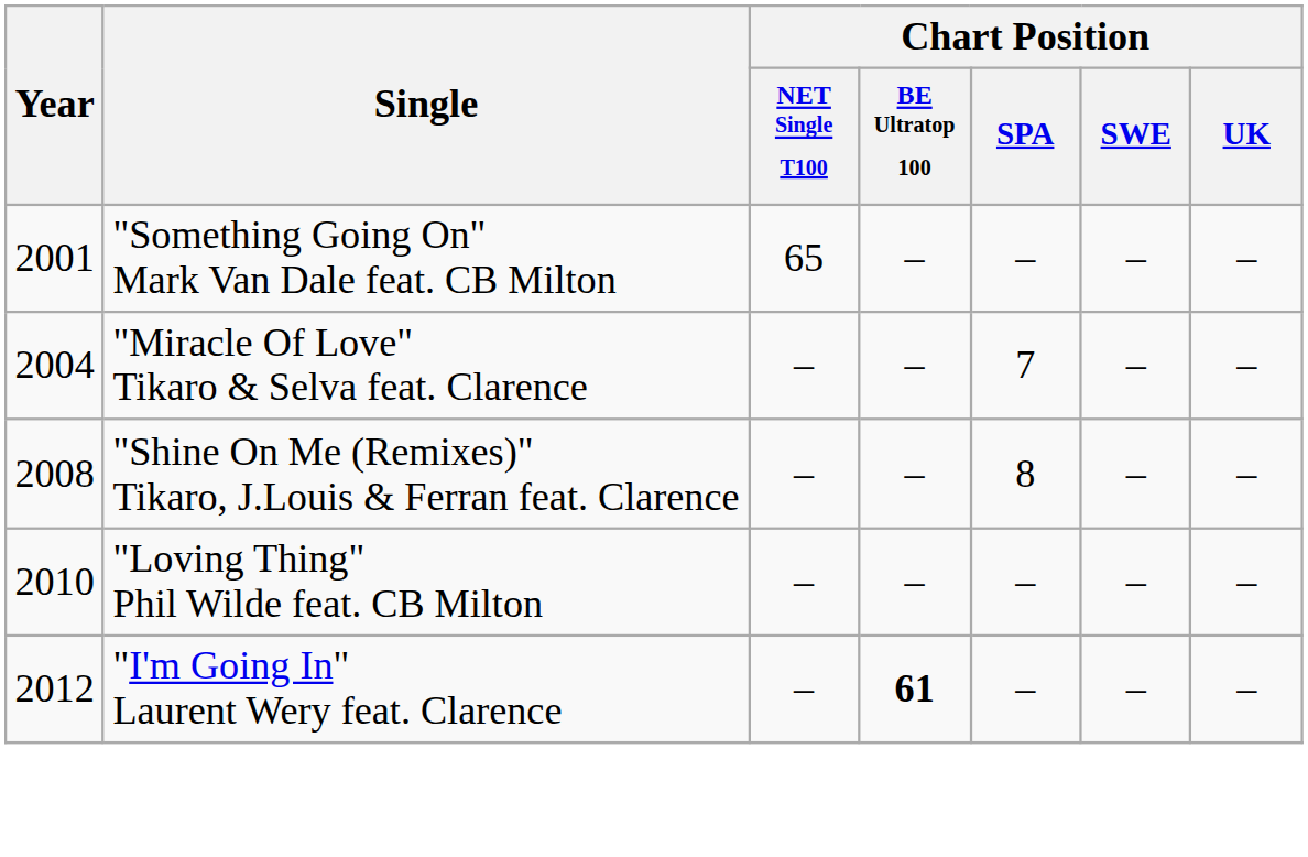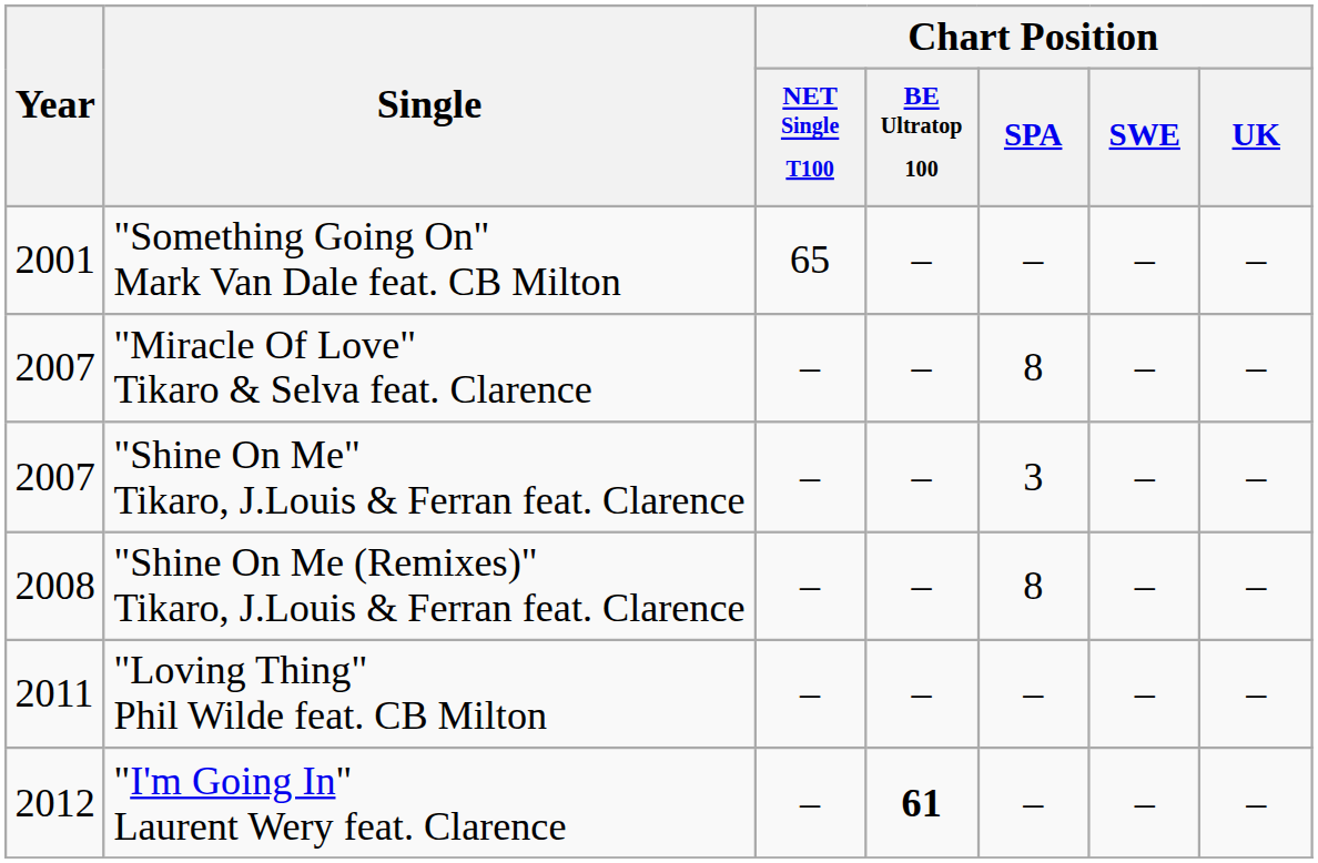 <table class="wikitable">
 <tr>
 <th rowspan="2">Year</th>
 <th rowspan="2">Single</th>
 <th colspan="5">Chart Position</th>
 </tr>
 <tr>
 <th style="width:3em;font-size:80%"align="center"><small><a href='#'>NET</a><br><sup><a href='#'>Single T100</a></sup></small></th>
 <th style="width:3em;font-size:80%"align="center"><small><a href='#'>BE</a><br><sup>Ultratop 100</sup></small></th>
 <th style="width:3em;font-size:80%"><a href='#'>SPA</a></th>
 <th style="width:3em;font-size:80%"><a href='#'>SWE</a></th>
 <th style="width:3em;font-size:80%"><a href='#'>UK</a></th>
 </tr>
 <tr>
 <td>2001</td>
 <td>"Something Going On"<br>Mark Van Dale feat. CB Milton</td>
 <td align="center">65</td>
 <td align="center">–</td>
 <td align="center">–</td>
 <td align="center">–</td>
 <td align="center">–</td>
 </tr>
 <tr>
-<td>2004</td>
+<td>2007</td>
 <td>"Miracle Of Love"<br>Tikaro & Selva feat. Clarence</td>
 <td align="center">–</td>
 <td align="center">–</td>
-<td align="center">7</td>
+<td align="center">8</td>
+<td align="center">–</td>
+<td align="center">–</td>
+</tr>
+<tr>
+<td>2007</td>
+<td>"Shine On Me"<br>Tikaro, J.Louis & Ferran feat. Clarence</td>
+<td align="center">–</td>
+<td align="center">–</td>
+<td align="center">3</td>
 <td align="center">–</td>
 <td align="center">–</td>
 </tr>
 <tr>
 <td>2008</td>
 <td>"Shine On Me (Remixes)"<br>Tikaro, J.Louis & Ferran feat. Clarence</td>
 <td align="center">–</td>
 <td align="center">–</td>
 <td align="center">8</td>
 <td align="center">–</td>
 <td align="center">–</td>
 </tr>
 <tr>
-<td>2010</td>
+<td>2011</td>
 <td>"Loving Thing"<br>Phil Wilde feat. CB Milton</td>
 <td align="center">–</td>
 <td align="center">–</td>
 <td align="center">–</td>
 <td align="center">–</td>
 <td align="center">–</td>
 </tr>
 <tr>
 <td>2012</td>
 <td>"<a href='#'>I'm Going In</a>"<br>Laurent Wery feat. Clarence</td>
 <td align="center">–</td>
 <td align="center"><strong>61</strong></td>
 <td align="center">–</td>
 <td align="center">–</td>
 <td align="center">–</td>
 </tr>
 <tr>
 </tr>
 </table>
